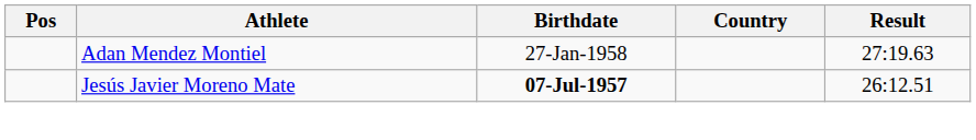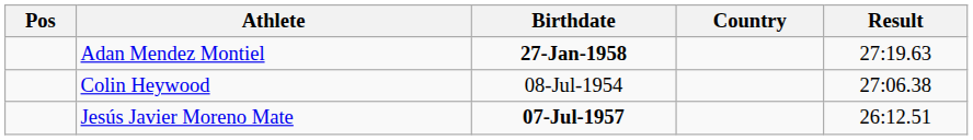 <table class="wikitable"  style="text-align:center; width:60%;">
 <tr>
 <th>Pos</th>
 <th>Athlete</th>
 <th>Birthdate</th>
 <th>Country</th>
 <th>Result</th>
 </tr>
 <tr>
 <td align=center></td>
 <td align=left><a href='#'>Adan Mendez Montiel</a></td>
-<td>27-Jan-1958</td>
+<td><strong>27-Jan-1958</strong></td>
 <td align=left></td>
 <td>27:19.63</td>
+</tr>
+<tr>
+<td align=center></td>
+<td align=left><a href='#'>Colin Heywood</a></td>
+<td>08-Jul-1954</td>
+<td align=left></td>
+<td>27:06.38</td>
 </tr>
 <tr>
 <td align=center></td>
 <td align=left><a href='#'>Jesús Javier Moreno Mate</a></td>
 <td><strong>07-Jul-1957</strong></td>
 <td align=left></td>
 <td>26:12.51</td>
 </tr>
 </table>
